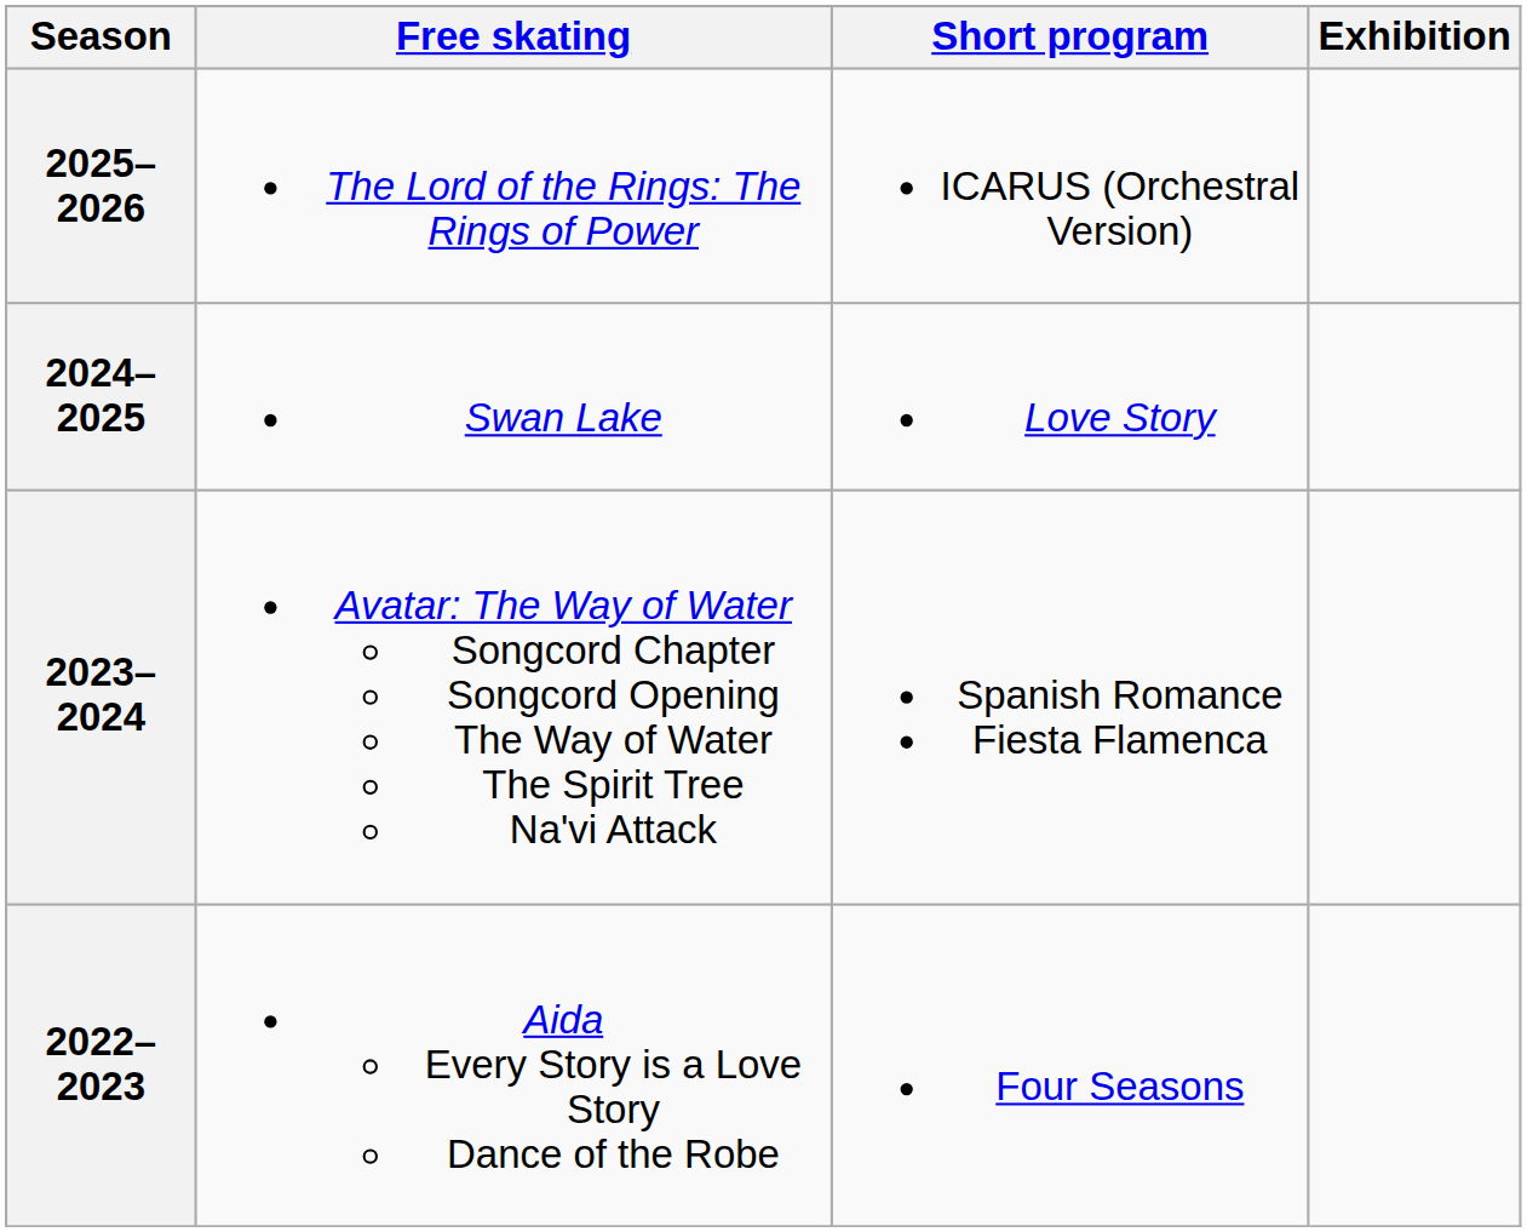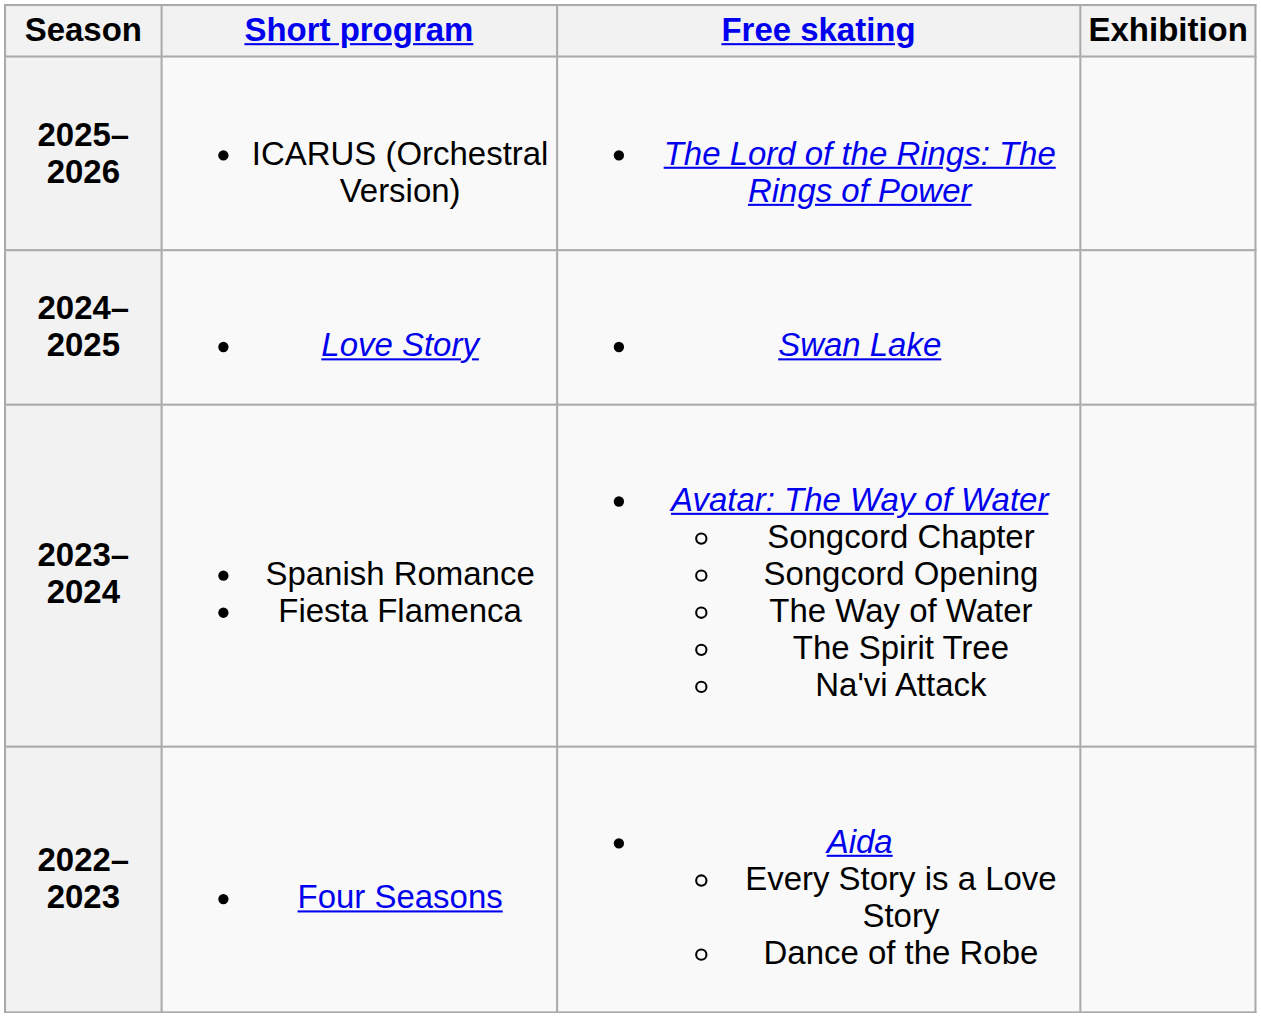 <table class=wikitable style=text-align:center>
 <tr>
 <th>Season</th>
+<th><a href='#'>Short program</a></th>
 <th><a href='#'>Free skating</a></th>
-<th><a href='#'>Short program</a></th>
 <th>Exhibition</th>
 </tr>
 <tr>
 <th>2025–2026 <br> </th>
+<td><br><ul><li>ICARUS (Orchestral Version) <br> </li></ul></td>
 <td><br><ul><li><em><a href='#'>The Lord of the Rings: The Rings of Power</a></em> <br> </li></ul></td>
-<td><br><ul><li>ICARUS (Orchestral Version) <br> </li></ul></td>
 <td></td>
 </tr>
 <tr>
 <th>2024–2025 <br> </th>
+<td><br><ul><li><em><a href='#'>Love Story</a></em> <br> </li></ul></td>
 <td><br><ul><li><em><a href='#'>Swan Lake</a></em> <br> </li></ul></td>
-<td><br><ul><li><em><a href='#'>Love Story</a></em> <br> </li></ul></td>
 <td></td>
 </tr>
 <tr>
 <th>2023–2024 <br> </th>
+<td><br><ul><li>Spanish Romance <br> </li><li>Fiesta Flamenca <br></li></ul></td>
 <td><br><ul><li><em><a href='#'>Avatar: The Way of Water</a></em><ul><li>Songcord Chapter</li><li>Songcord Opening <br> </li><li>The Way of Water</li><li>The Spirit Tree</li><li>Na'vi Attack <br> </li></ul></li></ul></td>
-<td><br><ul><li>Spanish Romance <br> </li><li>Fiesta Flamenca <br></li></ul></td>
 <td></td>
 </tr>
 <tr>
 <th>2022–2023 <br> </th>
+<td><br><ul><li><a href='#'>Four Seasons</a> <br> </li></ul></td>
 <td><br><ul><li><em><a href='#'>Aida</a></em><ul><li>Every Story is a Love Story</li><li>Dance of the Robe <br> </li></ul></li></ul></td>
-<td><br><ul><li><a href='#'>Four Seasons</a> <br> </li></ul></td>
 <td></td>
 </tr>
 </table>
